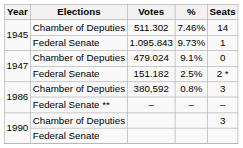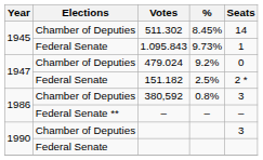 <table class="wikitable" style="margin:auto;">
 <tr ---->
 <th align="center">Year</th>
 <th align="center">Elections</th>
 <th align="center">Votes</th>
 <th align="center">%</th>
 <th align="center">Seats</th>
 </tr>
 <tr ---->
 <td rowspan=2>1945</td>
 <td>Chamber of Deputies</td>
 <td align="center">511.302</td>
-<td align="center">7.46%</td>
+<td align="center">8.45%</td>
 <td align="center">14</td>
 </tr>
 <tr ---->
 <td>Federal Senate</td>
 <td align="center">1.095.843</td>
 <td align="center">9.73%</td>
 <td align="center">1</td>
 </tr>
 <tr ---->
 <td rowspan=2>1947</td>
 <td>Chamber of Deputies</td>
 <td align="center">479.024</td>
-<td align="center">9.1%</td>
+<td align="center">9.2%</td>
 <td align="center">0</td>
 </tr>
 <tr ---->
 <td>Federal Senate</td>
 <td align="center">151.182</td>
 <td align="center">2.5%</td>
 <td align="center">2 *</td>
 </tr>
 <tr ---->
 <td rowspan=2>1986</td>
 <td>Chamber of Deputies</td>
 <td align="center">380,592</td>
 <td align="center">0.8%</td>
 <td align="center">3</td>
 </tr>
 <tr ---->
 <td>Federal Senate **</td>
 <td align="center">–</td>
 <td align="center">–</td>
 <td align="center">–</td>
 </tr>
 <tr ---->
 <td rowspan=2>1990</td>
 <td>Chamber of Deputies</td>
 <td align="center"></td>
 <td align="center"></td>
 <td align="center">3</td>
 </tr>
 <tr ---->
 <td>Federal Senate</td>
 <td align="center"></td>
 <td align="center"></td>
 <td align="center"></td>
 </tr>
 <tr ---->
 </tr>
 </table>
